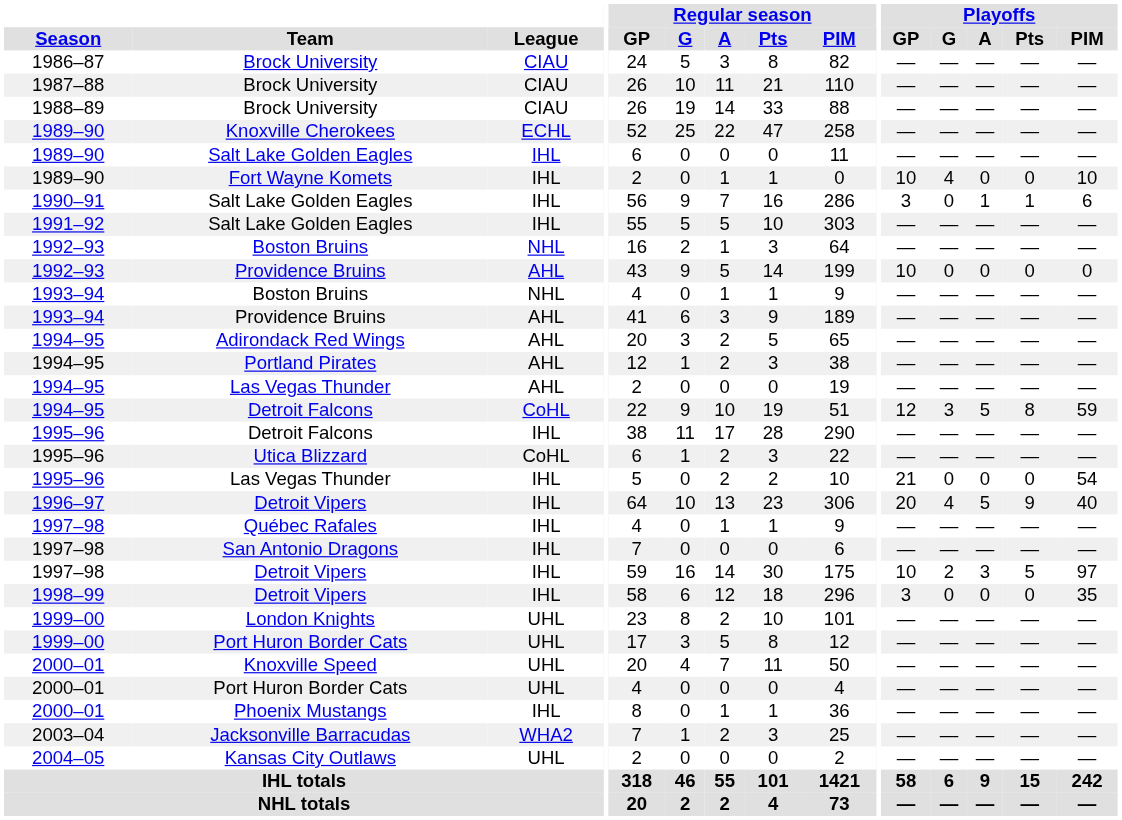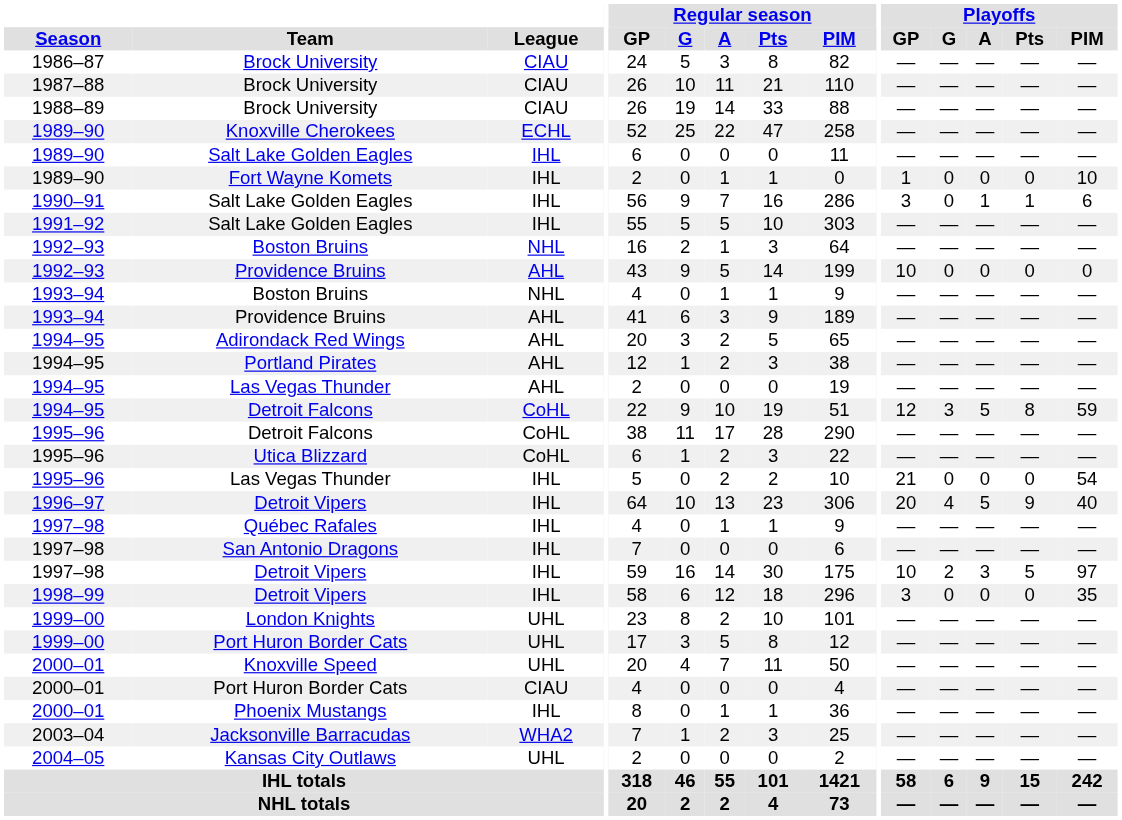 <table border="0" cellpadding="1" cellspacing="0" style="text-align:center; width:60em">
 <tr bgcolor="#e0e0e0">
 <th colspan="3" bgcolor="#ffffff"></th>
 <th rowspan="100" bgcolor="#ffffff"></th>
 <th colspan="5"><a href='#'>Regular season</a></th>
 <th rowspan="100" bgcolor="#ffffff"></th>
 <th colspan="5"><a href='#'>Playoffs</a></th>
 </tr>
 <tr bgcolor="#e0e0e0">
 <th><a href='#'>Season</a></th>
 <th>Team</th>
 <th>League</th>
 <th>GP</th>
 <th><a href='#'>G</a></th>
 <th><a href='#'>A</a></th>
 <th><a href='#'>Pts</a></th>
 <th><a href='#'>PIM</a></th>
 <th>GP</th>
 <th>G</th>
 <th>A</th>
 <th>Pts</th>
 <th>PIM</th>
 </tr>
 <tr>
 <td>1986–87</td>
 <td><a href='#'>Brock University</a></td>
 <td><a href='#'>CIAU</a></td>
 <td>24</td>
 <td>5</td>
 <td>3</td>
 <td>8</td>
 <td>82</td>
 <td>—</td>
 <td>—</td>
 <td>—</td>
 <td>—</td>
 <td>—</td>
 </tr>
 <tr bgcolor="#f0f0f0">
 <td>1987–88</td>
 <td>Brock University</td>
 <td>CIAU</td>
 <td>26</td>
 <td>10</td>
 <td>11</td>
 <td>21</td>
 <td>110</td>
 <td>—</td>
 <td>—</td>
 <td>—</td>
 <td>—</td>
 <td>—</td>
 </tr>
 <tr>
 <td>1988–89</td>
 <td>Brock University</td>
 <td>CIAU</td>
 <td>26</td>
 <td>19</td>
 <td>14</td>
 <td>33</td>
 <td>88</td>
 <td>—</td>
 <td>—</td>
 <td>—</td>
 <td>—</td>
 <td>—</td>
 </tr>
 <tr bgcolor="#f0f0f0">
 <td><a href='#'>1989–90</a></td>
 <td><a href='#'>Knoxville Cherokees</a></td>
 <td><a href='#'>ECHL</a></td>
 <td>52</td>
 <td>25</td>
 <td>22</td>
 <td>47</td>
 <td>258</td>
 <td>—</td>
 <td>—</td>
 <td>—</td>
 <td>—</td>
 <td>—</td>
 </tr>
 <tr>
 <td><a href='#'>1989–90</a></td>
 <td><a href='#'>Salt Lake Golden Eagles</a></td>
 <td><a href='#'>IHL</a></td>
 <td>6</td>
 <td>0</td>
 <td>0</td>
 <td>0</td>
 <td>11</td>
 <td>—</td>
 <td>—</td>
 <td>—</td>
 <td>—</td>
 <td>—</td>
 </tr>
 <tr bgcolor="#f0f0f0">
 <td>1989–90</td>
 <td><a href='#'>Fort Wayne Komets</a></td>
 <td>IHL</td>
 <td>2</td>
 <td>0</td>
 <td>1</td>
 <td>1</td>
 <td>0</td>
-<td>10</td>
-<td>4</td>
+<td>1</td>
+<td>0</td>
 <td>0</td>
 <td>0</td>
 <td>10</td>
 </tr>
 <tr>
 <td><a href='#'>1990–91</a></td>
 <td>Salt Lake Golden Eagles</td>
 <td>IHL</td>
 <td>56</td>
 <td>9</td>
 <td>7</td>
 <td>16</td>
 <td>286</td>
 <td>3</td>
 <td>0</td>
 <td>1</td>
 <td>1</td>
 <td>6</td>
 </tr>
 <tr bgcolor="#f0f0f0">
 <td><a href='#'>1991–92</a></td>
 <td>Salt Lake Golden Eagles</td>
 <td>IHL</td>
 <td>55</td>
 <td>5</td>
 <td>5</td>
 <td>10</td>
 <td>303</td>
 <td>—</td>
 <td>—</td>
 <td>—</td>
 <td>—</td>
 <td>—</td>
 </tr>
 <tr>
 <td><a href='#'>1992–93</a></td>
 <td><a href='#'>Boston Bruins</a></td>
 <td><a href='#'>NHL</a></td>
 <td>16</td>
 <td>2</td>
 <td>1</td>
 <td>3</td>
 <td>64</td>
 <td>—</td>
 <td>—</td>
 <td>—</td>
 <td>—</td>
 <td>—</td>
 </tr>
 <tr bgcolor="#f0f0f0">
 <td><a href='#'>1992–93</a></td>
 <td><a href='#'>Providence Bruins</a></td>
 <td><a href='#'>AHL</a></td>
 <td>43</td>
 <td>9</td>
 <td>5</td>
 <td>14</td>
 <td>199</td>
 <td>10</td>
 <td>0</td>
 <td>0</td>
 <td>0</td>
 <td>0</td>
 </tr>
 <tr>
 <td><a href='#'>1993–94</a></td>
 <td>Boston Bruins</td>
 <td>NHL</td>
 <td>4</td>
 <td>0</td>
 <td>1</td>
 <td>1</td>
 <td>9</td>
 <td>—</td>
 <td>—</td>
 <td>—</td>
 <td>—</td>
 <td>—</td>
 </tr>
 <tr bgcolor="#f0f0f0">
 <td><a href='#'>1993–94</a></td>
 <td>Providence Bruins</td>
 <td>AHL</td>
 <td>41</td>
 <td>6</td>
 <td>3</td>
 <td>9</td>
 <td>189</td>
 <td>—</td>
 <td>—</td>
 <td>—</td>
 <td>—</td>
 <td>—</td>
 </tr>
 <tr>
 <td><a href='#'>1994–95</a></td>
 <td><a href='#'>Adirondack Red Wings</a></td>
 <td>AHL</td>
 <td>20</td>
 <td>3</td>
 <td>2</td>
 <td>5</td>
 <td>65</td>
 <td>—</td>
 <td>—</td>
 <td>—</td>
 <td>—</td>
 <td>—</td>
 </tr>
 <tr bgcolor="#f0f0f0">
 <td>1994–95</td>
 <td><a href='#'>Portland Pirates</a></td>
 <td>AHL</td>
 <td>12</td>
 <td>1</td>
 <td>2</td>
 <td>3</td>
 <td>38</td>
 <td>—</td>
 <td>—</td>
 <td>—</td>
 <td>—</td>
 <td>—</td>
 </tr>
 <tr>
 <td><a href='#'>1994–95</a></td>
 <td><a href='#'>Las Vegas Thunder</a></td>
 <td>AHL</td>
 <td>2</td>
 <td>0</td>
 <td>0</td>
 <td>0</td>
 <td>19</td>
 <td>—</td>
 <td>—</td>
 <td>—</td>
 <td>—</td>
 <td>—</td>
 </tr>
 <tr bgcolor="#f0f0f0">
 <td><a href='#'>1994–95</a></td>
 <td><a href='#'>Detroit Falcons</a></td>
 <td><a href='#'>CoHL</a></td>
 <td>22</td>
 <td>9</td>
 <td>10</td>
 <td>19</td>
 <td>51</td>
 <td>12</td>
 <td>3</td>
 <td>5</td>
 <td>8</td>
 <td>59</td>
 </tr>
 <tr>
 <td><a href='#'>1995–96</a></td>
 <td>Detroit Falcons</td>
-<td>IHL</td>
+<td>CoHL</td>
 <td>38</td>
 <td>11</td>
 <td>17</td>
 <td>28</td>
 <td>290</td>
 <td>—</td>
 <td>—</td>
 <td>—</td>
 <td>—</td>
 <td>—</td>
 </tr>
 <tr bgcolor="#f0f0f0">
 <td>1995–96</td>
 <td><a href='#'>Utica Blizzard</a></td>
 <td>CoHL</td>
 <td>6</td>
 <td>1</td>
 <td>2</td>
 <td>3</td>
 <td>22</td>
 <td>—</td>
 <td>—</td>
 <td>—</td>
 <td>—</td>
 <td>—</td>
 </tr>
 <tr>
 <td><a href='#'>1995–96</a></td>
 <td>Las Vegas Thunder</td>
 <td>IHL</td>
 <td>5</td>
 <td>0</td>
 <td>2</td>
 <td>2</td>
 <td>10</td>
 <td>21</td>
 <td>0</td>
 <td>0</td>
 <td>0</td>
 <td>54</td>
 </tr>
 <tr bgcolor="#f0f0f0">
 <td><a href='#'>1996–97</a></td>
 <td><a href='#'>Detroit Vipers</a></td>
 <td>IHL</td>
 <td>64</td>
 <td>10</td>
 <td>13</td>
 <td>23</td>
 <td>306</td>
 <td>20</td>
 <td>4</td>
 <td>5</td>
 <td>9</td>
 <td>40</td>
 </tr>
 <tr>
 <td><a href='#'>1997–98</a></td>
 <td><a href='#'>Québec Rafales</a></td>
 <td>IHL</td>
 <td>4</td>
 <td>0</td>
 <td>1</td>
 <td>1</td>
 <td>9</td>
 <td>—</td>
 <td>—</td>
 <td>—</td>
 <td>—</td>
 <td>—</td>
 </tr>
 <tr bgcolor="#f0f0f0">
 <td>1997–98</td>
 <td><a href='#'>San Antonio Dragons</a></td>
 <td>IHL</td>
 <td>7</td>
 <td>0</td>
 <td>0</td>
 <td>0</td>
 <td>6</td>
 <td>—</td>
 <td>—</td>
 <td>—</td>
 <td>—</td>
 <td>—</td>
 </tr>
 <tr>
 <td>1997–98</td>
 <td><a href='#'>Detroit Vipers</a></td>
 <td>IHL</td>
 <td>59</td>
 <td>16</td>
 <td>14</td>
 <td>30</td>
 <td>175</td>
 <td>10</td>
 <td>2</td>
 <td>3</td>
 <td>5</td>
 <td>97</td>
 </tr>
 <tr bgcolor="#f0f0f0">
 <td><a href='#'>1998–99</a></td>
 <td><a href='#'>Detroit Vipers</a></td>
 <td>IHL</td>
 <td>58</td>
 <td>6</td>
 <td>12</td>
 <td>18</td>
 <td>296</td>
 <td>3</td>
 <td>0</td>
 <td>0</td>
 <td>0</td>
 <td>35</td>
 </tr>
 <tr>
 <td><a href='#'>1999–00</a></td>
 <td><a href='#'>London Knights</a></td>
 <td>UHL</td>
 <td>23</td>
 <td>8</td>
 <td>2</td>
 <td>10</td>
 <td>101</td>
 <td>—</td>
 <td>—</td>
 <td>—</td>
 <td>—</td>
 <td>—</td>
 </tr>
 <tr bgcolor="#f0f0f0">
 <td><a href='#'>1999–00</a></td>
 <td><a href='#'>Port Huron Border Cats</a></td>
 <td>UHL</td>
 <td>17</td>
 <td>3</td>
 <td>5</td>
 <td>8</td>
 <td>12</td>
 <td>—</td>
 <td>—</td>
 <td>—</td>
 <td>—</td>
 <td>—</td>
 </tr>
 <tr>
 <td><a href='#'>2000–01</a></td>
 <td><a href='#'>Knoxville Speed</a></td>
 <td>UHL</td>
 <td>20</td>
 <td>4</td>
 <td>7</td>
 <td>11</td>
 <td>50</td>
 <td>—</td>
 <td>—</td>
 <td>—</td>
 <td>—</td>
 <td>—</td>
 </tr>
 <tr bgcolor="#f0f0f0">
 <td>2000–01</td>
 <td>Port Huron Border Cats</td>
-<td>UHL</td>
+<td>CIAU</td>
 <td>4</td>
 <td>0</td>
 <td>0</td>
 <td>0</td>
 <td>4</td>
 <td>—</td>
 <td>—</td>
 <td>—</td>
 <td>—</td>
 <td>—</td>
 </tr>
 <tr>
 <td><a href='#'>2000–01</a></td>
 <td><a href='#'>Phoenix Mustangs</a></td>
 <td>IHL</td>
 <td>8</td>
 <td>0</td>
 <td>1</td>
 <td>1</td>
 <td>36</td>
 <td>—</td>
 <td>—</td>
 <td>—</td>
 <td>—</td>
 <td>—</td>
 </tr>
 <tr bgcolor="#f0f0f0">
 <td>2003–04</td>
 <td><a href='#'>Jacksonville Barracudas</a></td>
 <td><a href='#'>WHA2</a></td>
 <td>7</td>
 <td>1</td>
 <td>2</td>
 <td>3</td>
 <td>25</td>
 <td>—</td>
 <td>—</td>
 <td>—</td>
 <td>—</td>
 <td>—</td>
 </tr>
 <tr>
 <td><a href='#'>2004–05</a></td>
 <td><a href='#'>Kansas City Outlaws</a></td>
 <td>UHL</td>
 <td>2</td>
 <td>0</td>
 <td>0</td>
 <td>0</td>
 <td>2</td>
 <td>—</td>
 <td>—</td>
 <td>—</td>
 <td>—</td>
 <td>—</td>
 </tr>
 <tr bgcolor="#e0e0e0">
 <th colspan="3">IHL totals</th>
 <th>318</th>
 <th>46</th>
 <th>55</th>
 <th>101</th>
 <th>1421</th>
 <th>58</th>
 <th>6</th>
 <th>9</th>
 <th>15</th>
 <th>242</th>
 </tr>
 <tr bgcolor="#e0e0e0">
 <th colspan="3">NHL totals</th>
 <th>20</th>
 <th>2</th>
 <th>2</th>
 <th>4</th>
 <th>73</th>
 <th>—</th>
 <th>—</th>
 <th>—</th>
 <th>—</th>
 <th>—</th>
 </tr>
 </table>
